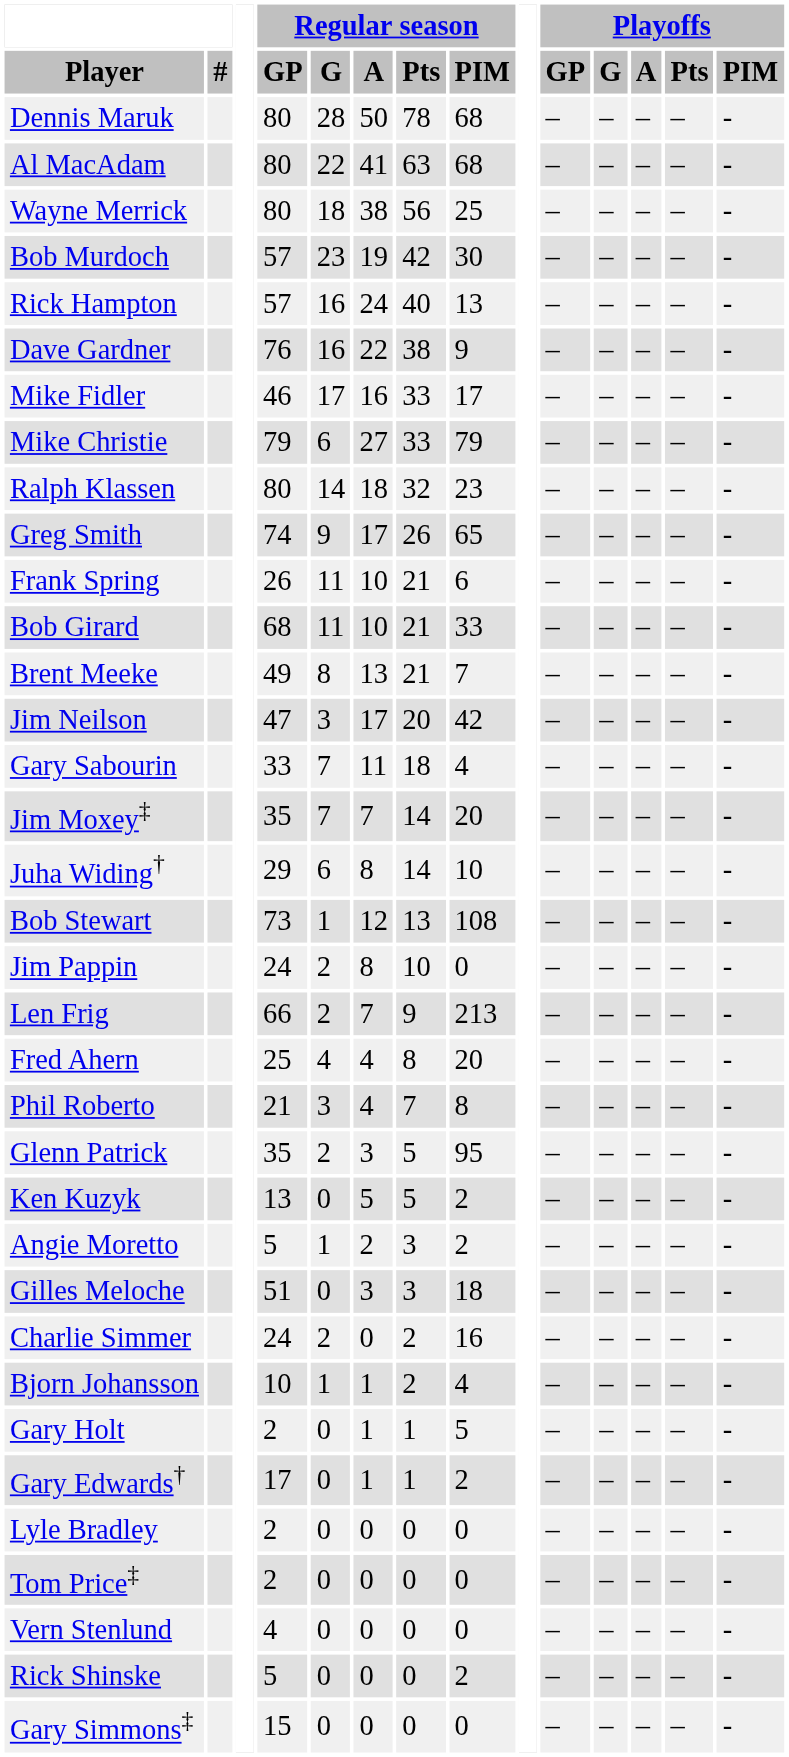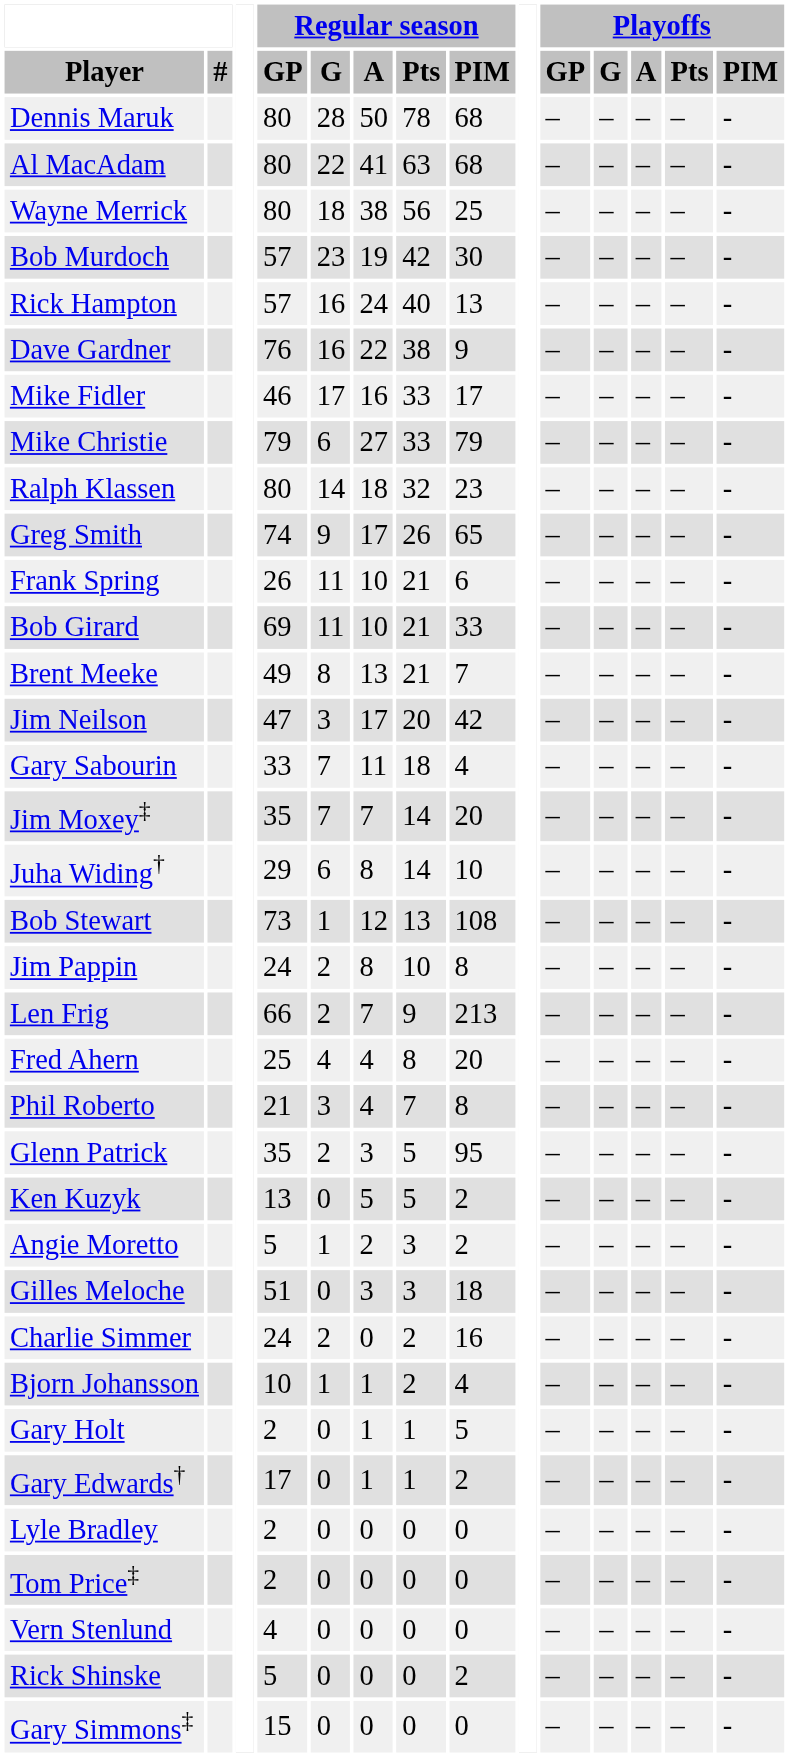 <table BORDER="0" CELLPADDING="3" CELLSPACING="2" ID="Table1">
 <tr ALIGN="center" bgcolor="#c0c0c0">
 <th ALIGN="center" colspan="2" bgcolor="#ffffff"> </th>
 <th ALIGN="center" rowspan="99" bgcolor="#ffffff"> </th>
 <th ALIGN="center" colspan="5"><a href='#'>Regular season</a></th>
 <th ALIGN="center" rowspan="99" bgcolor="#ffffff"> </th>
 <th ALIGN="center" colspan="5"><a href='#'>Playoffs</a></th>
 </tr>
 <tr ALIGN="center" bgcolor="#c0c0c0">
 <th ALIGN="center">Player</th>
 <th ALIGN="center">#</th>
 <th ALIGN="center">GP</th>
 <th ALIGN="center">G</th>
 <th ALIGN="center">A</th>
 <th ALIGN="center">Pts</th>
 <th ALIGN="center">PIM</th>
 <th ALIGN="center">GP</th>
 <th ALIGN="center">G</th>
 <th ALIGN="center">A</th>
 <th ALIGN="center">Pts</th>
 <th ALIGN="center">PIM</th>
 </tr>
 <tr bgcolor="#f0f0f0">
 <td><a href='#'>Dennis Maruk</a></td>
 <td></td>
 <td>80</td>
 <td>28</td>
 <td>50</td>
 <td>78</td>
 <td>68</td>
 <td>–</td>
 <td>–</td>
 <td>–</td>
 <td>–</td>
 <td>-</td>
 </tr>
 <tr bgcolor="#e0e0e0">
 <td><a href='#'>Al MacAdam</a></td>
 <td></td>
 <td>80</td>
 <td>22</td>
 <td>41</td>
 <td>63</td>
 <td>68</td>
 <td>–</td>
 <td>–</td>
 <td>–</td>
 <td>–</td>
 <td>-</td>
 </tr>
 <tr bgcolor="#f0f0f0">
 <td><a href='#'>Wayne Merrick</a></td>
 <td></td>
 <td>80</td>
 <td>18</td>
 <td>38</td>
 <td>56</td>
 <td>25</td>
 <td>–</td>
 <td>–</td>
 <td>–</td>
 <td>–</td>
 <td>-</td>
 </tr>
 <tr bgcolor="#e0e0e0">
 <td><a href='#'>Bob Murdoch</a></td>
 <td></td>
 <td>57</td>
 <td>23</td>
 <td>19</td>
 <td>42</td>
 <td>30</td>
 <td>–</td>
 <td>–</td>
 <td>–</td>
 <td>–</td>
 <td>-</td>
 </tr>
 <tr bgcolor="#f0f0f0">
 <td><a href='#'>Rick Hampton</a></td>
 <td></td>
 <td>57</td>
 <td>16</td>
 <td>24</td>
 <td>40</td>
 <td>13</td>
 <td>–</td>
 <td>–</td>
 <td>–</td>
 <td>–</td>
 <td>-</td>
 </tr>
 <tr bgcolor="#e0e0e0">
 <td><a href='#'>Dave Gardner</a></td>
 <td></td>
 <td>76</td>
 <td>16</td>
 <td>22</td>
 <td>38</td>
 <td>9</td>
 <td>–</td>
 <td>–</td>
 <td>–</td>
 <td>–</td>
 <td>-</td>
 </tr>
 <tr bgcolor="#f0f0f0">
 <td><a href='#'>Mike Fidler</a></td>
 <td></td>
 <td>46</td>
 <td>17</td>
 <td>16</td>
 <td>33</td>
 <td>17</td>
 <td>–</td>
 <td>–</td>
 <td>–</td>
 <td>–</td>
 <td>-</td>
 </tr>
 <tr bgcolor="#e0e0e0">
 <td><a href='#'>Mike Christie</a></td>
 <td></td>
 <td>79</td>
 <td>6</td>
 <td>27</td>
 <td>33</td>
 <td>79</td>
 <td>–</td>
 <td>–</td>
 <td>–</td>
 <td>–</td>
 <td>-</td>
 </tr>
 <tr bgcolor="#f0f0f0">
 <td><a href='#'>Ralph Klassen</a></td>
 <td></td>
 <td>80</td>
 <td>14</td>
 <td>18</td>
 <td>32</td>
 <td>23</td>
 <td>–</td>
 <td>–</td>
 <td>–</td>
 <td>–</td>
 <td>-</td>
 </tr>
 <tr bgcolor="#e0e0e0">
 <td><a href='#'>Greg Smith</a></td>
 <td></td>
 <td>74</td>
 <td>9</td>
 <td>17</td>
 <td>26</td>
 <td>65</td>
 <td>–</td>
 <td>–</td>
 <td>–</td>
 <td>–</td>
 <td>-</td>
 </tr>
 <tr bgcolor="#f0f0f0">
 <td><a href='#'>Frank Spring</a></td>
 <td></td>
 <td>26</td>
 <td>11</td>
 <td>10</td>
 <td>21</td>
 <td>6</td>
 <td>–</td>
 <td>–</td>
 <td>–</td>
 <td>–</td>
 <td>-</td>
 </tr>
 <tr bgcolor="#e0e0e0">
 <td><a href='#'>Bob Girard</a></td>
 <td></td>
-<td>68</td>
+<td>69</td>
 <td>11</td>
 <td>10</td>
 <td>21</td>
 <td>33</td>
 <td>–</td>
 <td>–</td>
 <td>–</td>
 <td>–</td>
 <td>-</td>
 </tr>
 <tr bgcolor="#f0f0f0">
 <td><a href='#'>Brent Meeke</a></td>
 <td></td>
 <td>49</td>
 <td>8</td>
 <td>13</td>
 <td>21</td>
 <td>7</td>
 <td>–</td>
 <td>–</td>
 <td>–</td>
 <td>–</td>
 <td>-</td>
 </tr>
 <tr bgcolor="#e0e0e0">
 <td><a href='#'>Jim Neilson</a></td>
 <td></td>
 <td>47</td>
 <td>3</td>
 <td>17</td>
 <td>20</td>
 <td>42</td>
 <td>–</td>
 <td>–</td>
 <td>–</td>
 <td>–</td>
 <td>-</td>
 </tr>
 <tr bgcolor="#f0f0f0">
 <td><a href='#'>Gary Sabourin</a></td>
 <td></td>
 <td>33</td>
 <td>7</td>
 <td>11</td>
 <td>18</td>
 <td>4</td>
 <td>–</td>
 <td>–</td>
 <td>–</td>
 <td>–</td>
 <td>-</td>
 </tr>
 <tr bgcolor="#e0e0e0">
 <td><a href='#'>Jim Moxey</a><sup>‡</sup></td>
 <td></td>
 <td>35</td>
 <td>7</td>
 <td>7</td>
 <td>14</td>
 <td>20</td>
 <td>–</td>
 <td>–</td>
 <td>–</td>
 <td>–</td>
 <td>-</td>
 </tr>
 <tr bgcolor="#f0f0f0">
 <td><a href='#'>Juha Widing</a><sup>†</sup></td>
 <td></td>
 <td>29</td>
 <td>6</td>
 <td>8</td>
 <td>14</td>
 <td>10</td>
 <td>–</td>
 <td>–</td>
 <td>–</td>
 <td>–</td>
 <td>-</td>
 </tr>
 <tr bgcolor="#e0e0e0">
 <td><a href='#'>Bob Stewart</a></td>
 <td></td>
 <td>73</td>
 <td>1</td>
 <td>12</td>
 <td>13</td>
 <td>108</td>
 <td>–</td>
 <td>–</td>
 <td>–</td>
 <td>–</td>
 <td>-</td>
 </tr>
 <tr bgcolor="#f0f0f0">
 <td><a href='#'>Jim Pappin</a></td>
 <td></td>
 <td>24</td>
 <td>2</td>
 <td>8</td>
 <td>10</td>
-<td>0</td>
+<td>8</td>
 <td>–</td>
 <td>–</td>
 <td>–</td>
 <td>–</td>
 <td>-</td>
 </tr>
 <tr bgcolor="#e0e0e0">
 <td><a href='#'>Len Frig</a></td>
 <td></td>
 <td>66</td>
 <td>2</td>
 <td>7</td>
 <td>9</td>
 <td>213</td>
 <td>–</td>
 <td>–</td>
 <td>–</td>
 <td>–</td>
 <td>-</td>
 </tr>
 <tr bgcolor="#f0f0f0">
 <td><a href='#'>Fred Ahern</a></td>
 <td></td>
 <td>25</td>
 <td>4</td>
 <td>4</td>
 <td>8</td>
 <td>20</td>
 <td>–</td>
 <td>–</td>
 <td>–</td>
 <td>–</td>
 <td>-</td>
 </tr>
 <tr bgcolor="#e0e0e0">
 <td><a href='#'>Phil Roberto</a></td>
 <td></td>
 <td>21</td>
 <td>3</td>
 <td>4</td>
 <td>7</td>
 <td>8</td>
 <td>–</td>
 <td>–</td>
 <td>–</td>
 <td>–</td>
 <td>-</td>
 </tr>
 <tr bgcolor="#f0f0f0">
 <td><a href='#'>Glenn Patrick</a></td>
 <td></td>
 <td>35</td>
 <td>2</td>
 <td>3</td>
 <td>5</td>
 <td>95</td>
 <td>–</td>
 <td>–</td>
 <td>–</td>
 <td>–</td>
 <td>-</td>
 </tr>
 <tr bgcolor="#e0e0e0">
 <td><a href='#'>Ken Kuzyk</a></td>
 <td></td>
 <td>13</td>
 <td>0</td>
 <td>5</td>
 <td>5</td>
 <td>2</td>
 <td>–</td>
 <td>–</td>
 <td>–</td>
 <td>–</td>
 <td>-</td>
 </tr>
 <tr bgcolor="#f0f0f0">
 <td><a href='#'>Angie Moretto</a></td>
 <td></td>
 <td>5</td>
 <td>1</td>
 <td>2</td>
 <td>3</td>
 <td>2</td>
 <td>–</td>
 <td>–</td>
 <td>–</td>
 <td>–</td>
 <td>-</td>
 </tr>
 <tr bgcolor="#e0e0e0">
 <td><a href='#'>Gilles Meloche</a></td>
 <td></td>
 <td>51</td>
 <td>0</td>
 <td>3</td>
 <td>3</td>
 <td>18</td>
 <td>–</td>
 <td>–</td>
 <td>–</td>
 <td>–</td>
 <td>-</td>
 </tr>
 <tr bgcolor="#f0f0f0">
 <td><a href='#'>Charlie Simmer</a></td>
 <td></td>
 <td>24</td>
 <td>2</td>
 <td>0</td>
 <td>2</td>
 <td>16</td>
 <td>–</td>
 <td>–</td>
 <td>–</td>
 <td>–</td>
 <td>-</td>
 </tr>
 <tr bgcolor="#e0e0e0">
 <td><a href='#'>Bjorn Johansson</a></td>
 <td></td>
 <td>10</td>
 <td>1</td>
 <td>1</td>
 <td>2</td>
 <td>4</td>
 <td>–</td>
 <td>–</td>
 <td>–</td>
 <td>–</td>
 <td>-</td>
 </tr>
 <tr bgcolor="#f0f0f0">
 <td><a href='#'>Gary Holt</a></td>
 <td></td>
 <td>2</td>
 <td>0</td>
 <td>1</td>
 <td>1</td>
 <td>5</td>
 <td>–</td>
 <td>–</td>
 <td>–</td>
 <td>–</td>
 <td>-</td>
 </tr>
 <tr bgcolor="#e0e0e0">
 <td><a href='#'>Gary Edwards</a><sup>†</sup></td>
 <td></td>
 <td>17</td>
 <td>0</td>
 <td>1</td>
 <td>1</td>
 <td>2</td>
 <td>–</td>
 <td>–</td>
 <td>–</td>
 <td>–</td>
 <td>-</td>
 </tr>
 <tr bgcolor="#f0f0f0">
 <td><a href='#'>Lyle Bradley</a></td>
 <td></td>
 <td>2</td>
 <td>0</td>
 <td>0</td>
 <td>0</td>
 <td>0</td>
 <td>–</td>
 <td>–</td>
 <td>–</td>
 <td>–</td>
 <td>-</td>
 </tr>
 <tr bgcolor="#e0e0e0">
 <td><a href='#'>Tom Price</a><sup>‡</sup></td>
 <td></td>
 <td>2</td>
 <td>0</td>
 <td>0</td>
 <td>0</td>
 <td>0</td>
 <td>–</td>
 <td>–</td>
 <td>–</td>
 <td>–</td>
 <td>-</td>
 </tr>
 <tr bgcolor="#f0f0f0">
 <td><a href='#'>Vern Stenlund</a></td>
 <td></td>
 <td>4</td>
 <td>0</td>
 <td>0</td>
 <td>0</td>
 <td>0</td>
 <td>–</td>
 <td>–</td>
 <td>–</td>
 <td>–</td>
 <td>-</td>
 </tr>
 <tr bgcolor="#e0e0e0">
 <td><a href='#'>Rick Shinske</a></td>
 <td></td>
 <td>5</td>
 <td>0</td>
 <td>0</td>
 <td>0</td>
 <td>2</td>
 <td>–</td>
 <td>–</td>
 <td>–</td>
 <td>–</td>
 <td>-</td>
 </tr>
 <tr bgcolor="#f0f0f0">
 <td><a href='#'>Gary Simmons</a><sup>‡</sup></td>
 <td></td>
 <td>15</td>
 <td>0</td>
 <td>0</td>
 <td>0</td>
 <td>0</td>
 <td>–</td>
 <td>–</td>
 <td>–</td>
 <td>–</td>
 <td>-</td>
 </tr>
 </table>
